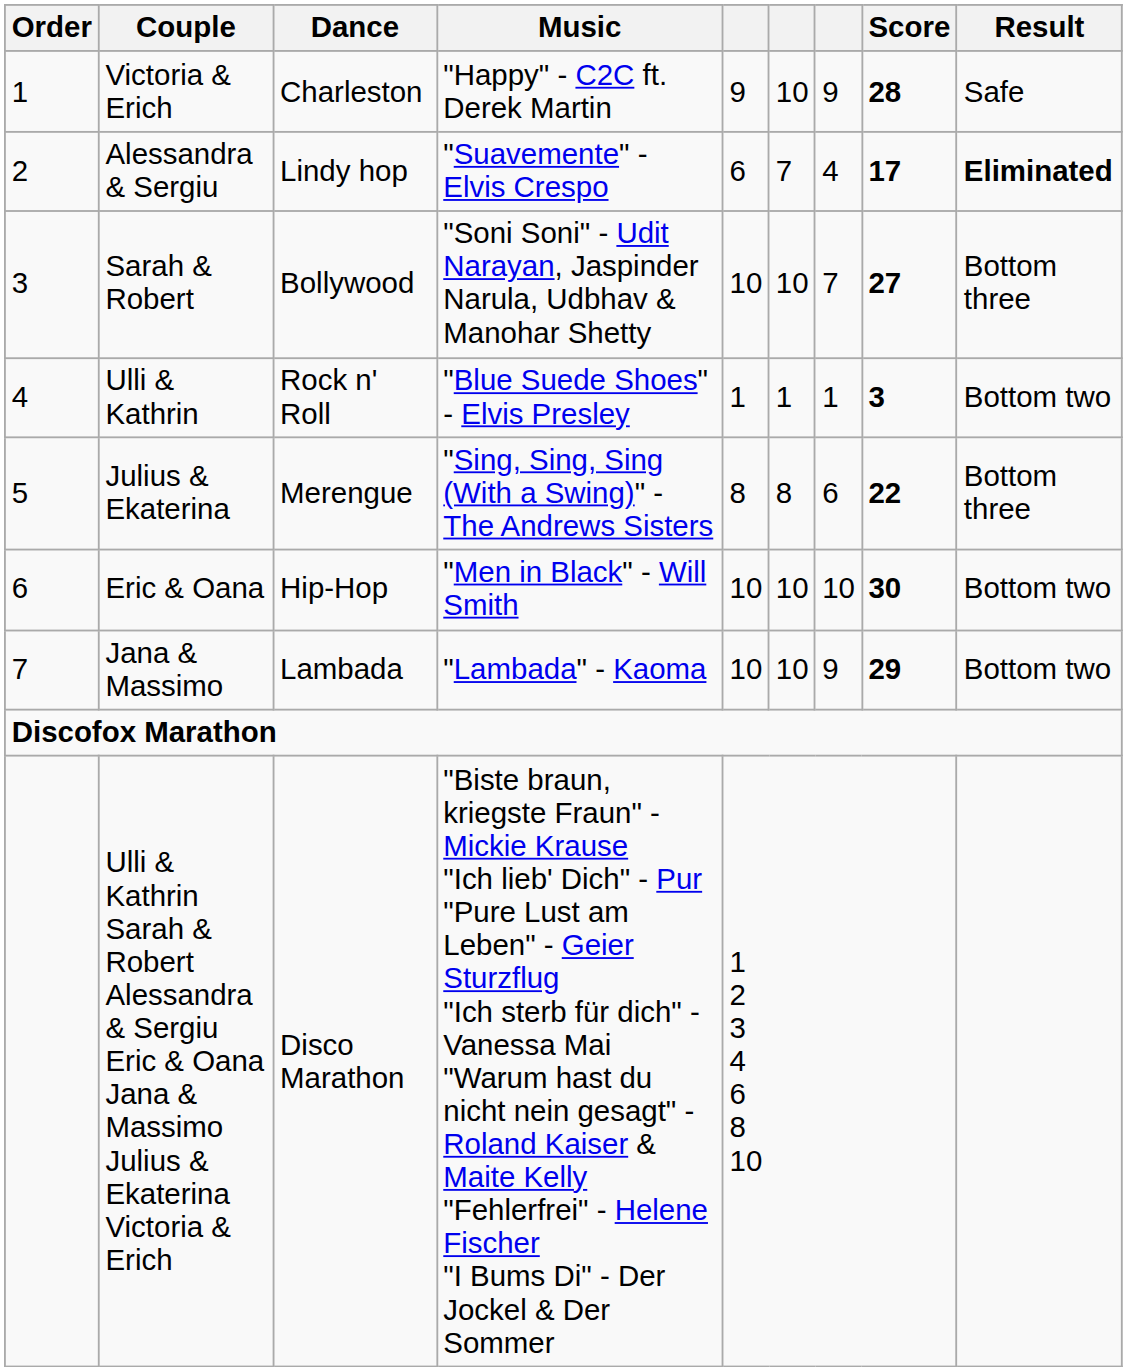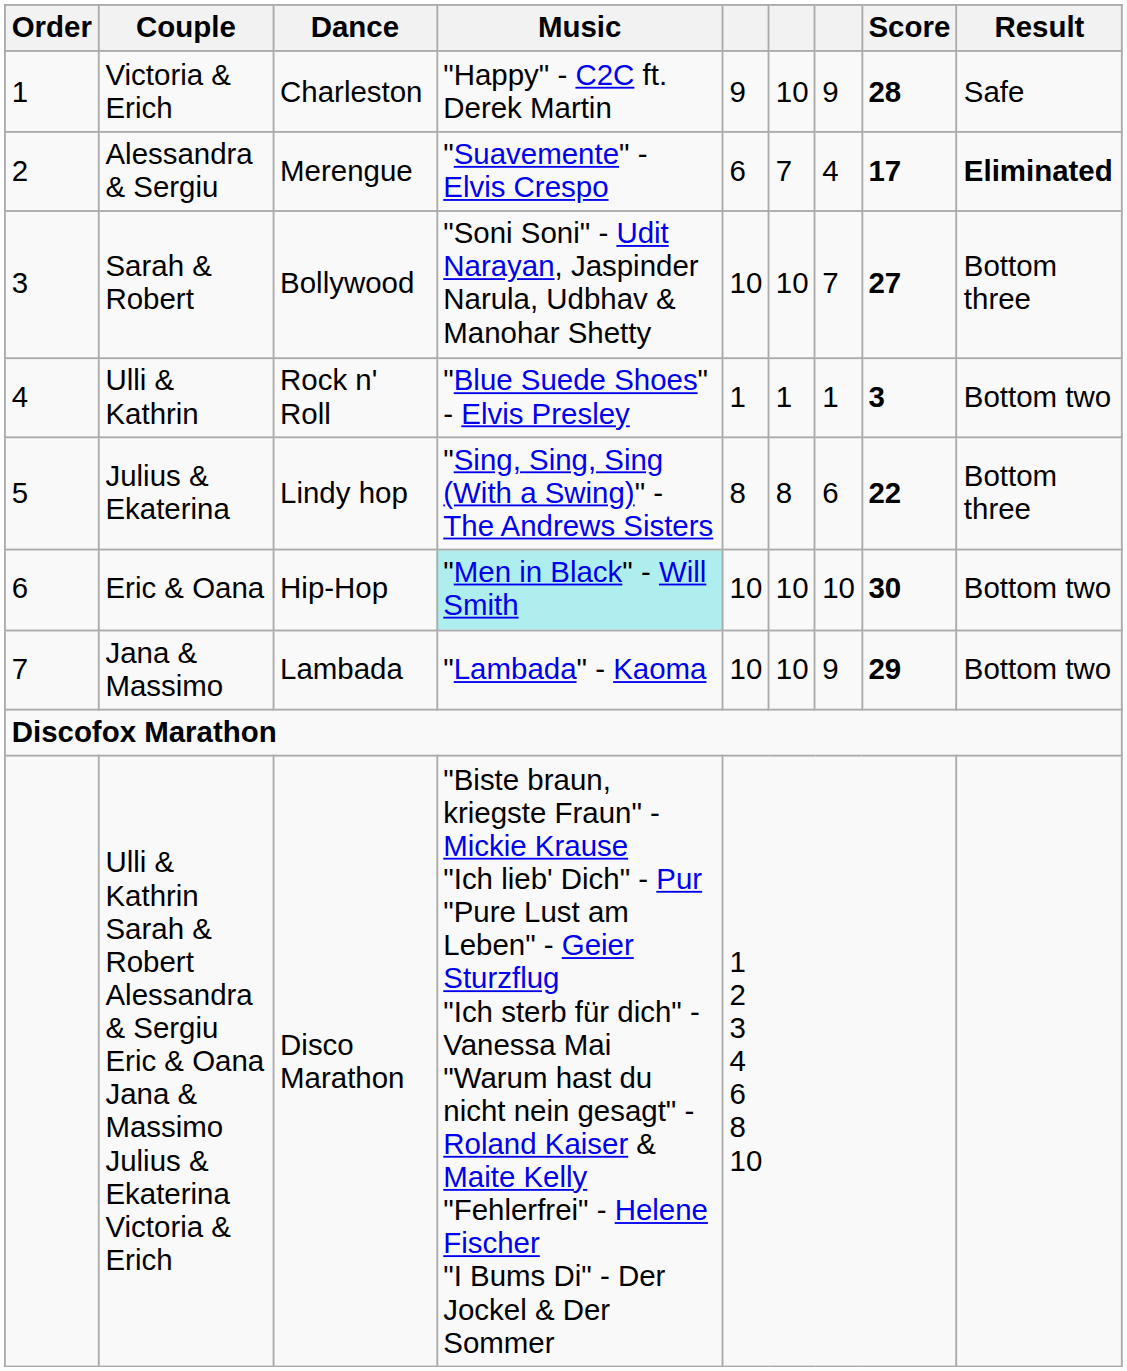 <table class="wikitable unsortable center">
 <tr>
 <th>Order</th>
 <th>Couple</th>
 <th>Dance</th>
 <th>Music</th>
 <th><small></small></th>
 <th><small></small></th>
 <th><small></small></th>
 <th>Score</th>
 <th>Result</th>
 </tr>
 <tr>
 <td>1</td>
 <td>Victoria & Erich</td>
 <td>Charleston</td>
 <td>"Happy" - <a href='#'>C2C</a> ft. Derek Martin</td>
 <td>9</td>
 <td>10</td>
 <td>9</td>
 <td><strong>28</strong></td>
 <td>Safe</td>
 </tr>
 <tr>
 <td>2</td>
 <td>Alessandra & Sergiu</td>
-<td>Lindy hop</td>
+<td>Merengue</td>
 <td>"<a href='#'>Suavemente</a>" - <a href='#'>Elvis Crespo</a></td>
 <td>6</td>
 <td>7</td>
 <td>4</td>
 <td><strong>17</strong></td>
 <td><strong>Eliminated</strong></td>
 </tr>
 <tr>
 <td>3</td>
 <td>Sarah & Robert</td>
 <td>Bollywood</td>
 <td>"Soni Soni" - <a href='#'>Udit Narayan</a>, Jaspinder Narula, Udbhav & Manohar Shetty</td>
 <td>10</td>
 <td>10</td>
 <td>7</td>
 <td><strong>27</strong></td>
 <td>Bottom three</td>
 </tr>
 <tr>
 <td>4</td>
 <td>Ulli & Kathrin</td>
 <td>Rock n' Roll</td>
 <td>"<a href='#'>Blue Suede Shoes</a>" - <a href='#'>Elvis Presley</a></td>
 <td>1</td>
 <td>1</td>
 <td>1</td>
 <td><strong>3</strong></td>
 <td>Bottom two</td>
 </tr>
 <tr>
 <td>5</td>
 <td>Julius & Ekaterina</td>
-<td>Merengue</td>
+<td>Lindy hop</td>
 <td>"<a href='#'>Sing, Sing, Sing (With a Swing)</a>" - <a href='#'>The Andrews Sisters</a></td>
 <td>8</td>
 <td>8</td>
 <td>6</td>
 <td><strong>22</strong></td>
 <td>Bottom three</td>
 </tr>
 <tr>
 <td>6</td>
 <td>Eric & Oana</td>
 <td>Hip-Hop</td>
-<td>"<a href='#'>Men in Black</a>" - <a href='#'>Will Smith</a></td>
+<td style="background: paleturquoise;">"<a href='#'>Men in Black</a>" - <a href='#'>Will Smith</a></td>
 <td>10</td>
 <td>10</td>
 <td>10</td>
 <td><strong>30</strong></td>
 <td>Bottom two</td>
 </tr>
 <tr>
 <td>7</td>
 <td>Jana & Massimo</td>
 <td>Lambada</td>
 <td>"<a href='#'>Lambada</a>" - <a href='#'>Kaoma</a></td>
 <td>10</td>
 <td>10</td>
 <td>9</td>
 <td><strong>29</strong></td>
 <td>Bottom two</td>
 </tr>
 <tr>
 <td colspan=9><strong>Discofox Marathon</strong></td>
 </tr>
 <tr>
 <td></td>
 <td>Ulli & Kathrin<br>Sarah & Robert<br>Alessandra & Sergiu<br>Eric & Oana<br>Jana & Massimo<br>Julius & Ekaterina<br>Victoria & Erich</td>
 <td>Disco Marathon</td>
 <td>"Biste braun, kriegste Fraun" - <a href='#'>Mickie Krause</a> <br> "Ich lieb' Dich" - <a href='#'>Pur</a> <br> "Pure Lust am Leben" - <a href='#'>Geier Sturzflug</a> <br> "Ich sterb für dich" - Vanessa Mai <br> "Warum hast du nicht nein gesagt" - <a href='#'>Roland Kaiser</a> & <a href='#'>Maite Kelly</a> <br> "Fehlerfrei" - <a href='#'>Helene Fischer</a> <br> "I Bums Di" - Der Jockel & Der Sommer</td>
 <td colspan=4>1<br>2<br>3<br>4<br>6<br>8<br>10</td>
 <td></td>
 </tr>
 </table>
